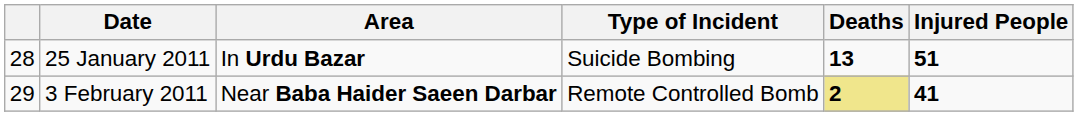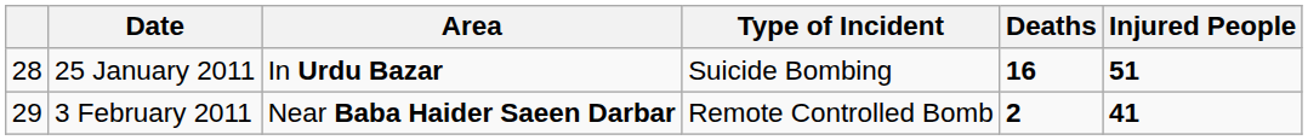 <table class="wikitable sortable">
 <tr>
 <th></th>
 <th>Date</th>
 <th>Area</th>
 <th>Type of Incident</th>
 <th>Deaths</th>
 <th>Injured People</th>
 </tr>
 <tr>
 <td>28</td>
 <td>25 January 2011 </td>
 <td>In <strong>Urdu Bazar</strong></td>
 <td>Suicide Bombing</td>
-<td><strong>13</strong></td>
+<td><strong>16</strong></td>
 <td><strong>51</strong></td>
 </tr>
 <tr>
 <td>29</td>
 <td>3 February 2011 </td>
 <td>Near <strong>Baba Haider Saeen Darbar</strong></td>
 <td>Remote Controlled Bomb</td>
-<td style="background: khaki;"><strong>2</strong></td>
+<td><strong>2</strong></td>
 <td><strong>41</strong></td>
 </tr>
 </table>
